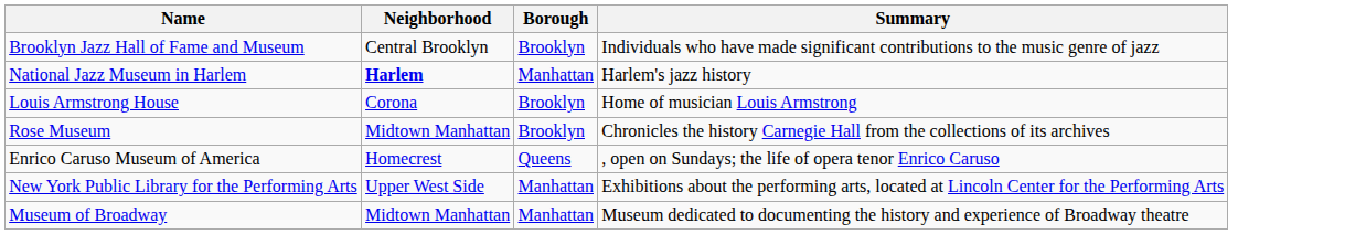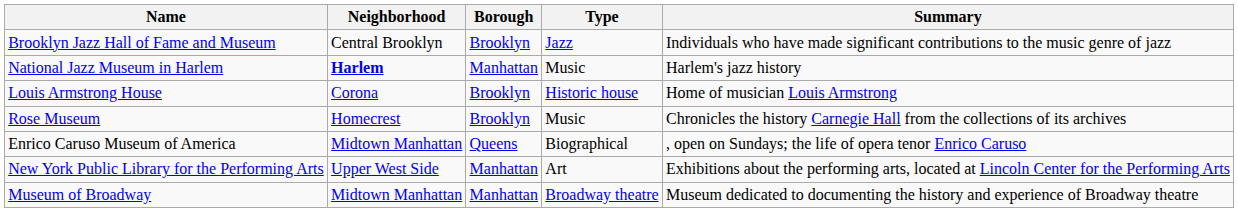 <table class="wikitable sortable">
 <tr>
 <th>Name</th>
 <th>Neighborhood</th>
 <th>Borough</th>
+<th>Type</th>
 <th>Summary</th>
 </tr>
 <tr>
 <td><a href='#'>Brooklyn Jazz Hall of Fame and Museum</a></td>
 <td>Central Brooklyn</td>
 <td><a href='#'>Brooklyn</a></td>
+<td><a href='#'>Jazz</a></td>
 <td>Individuals who have made significant contributions to the music genre of jazz</td>
 </tr>
 <tr>
 <td><a href='#'>National Jazz Museum in Harlem</a></td>
 <td><strong><a href='#'>Harlem</a></strong></td>
 <td><a href='#'>Manhattan</a></td>
+<td>Music</td>
 <td>Harlem's jazz history</td>
 </tr>
 <tr>
 <td><a href='#'>Louis Armstrong House</a></td>
 <td><a href='#'>Corona</a></td>
 <td><a href='#'>Brooklyn</a></td>
+<td><a href='#'>Historic house</a></td>
 <td>Home of musician <a href='#'>Louis Armstrong</a></td>
 </tr>
 <tr>
 <td><a href='#'>Rose Museum</a></td>
-<td><a href='#'>Midtown Manhattan</a></td>
+<td><a href='#'>Homecrest</a></td>
 <td><a href='#'>Brooklyn</a></td>
+<td>Music</td>
 <td>Chronicles the history <a href='#'>Carnegie Hall</a> from the collections of its archives</td>
 </tr>
 <tr>
 <td>Enrico Caruso Museum of America</td>
-<td><a href='#'>Homecrest</a></td>
+<td><a href='#'>Midtown Manhattan</a></td>
 <td><a href='#'>Queens</a></td>
+<td>Biographical</td>
 <td>, open on Sundays; the life of opera tenor <a href='#'>Enrico Caruso</a></td>
 </tr>
 <tr>
 <td><a href='#'>New York Public Library for the Performing Arts</a></td>
 <td><a href='#'>Upper West Side</a></td>
 <td><a href='#'>Manhattan</a></td>
+<td>Art</td>
 <td>Exhibitions about the performing arts, located at <a href='#'>Lincoln Center for the Performing Arts</a></td>
 </tr>
 <tr>
 <td><a href='#'>Museum of Broadway</a></td>
 <td><a href='#'>Midtown Manhattan</a></td>
 <td><a href='#'>Manhattan</a></td>
+<td><a href='#'>Broadway theatre</a></td>
 <td>Museum dedicated to documenting the history and experience of Broadway theatre</td>
 </tr>
 </table>
